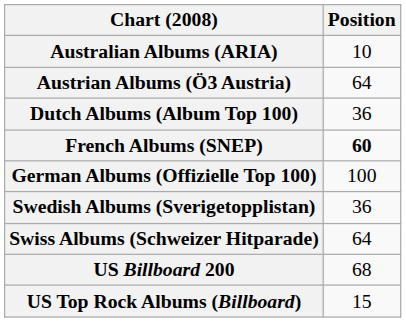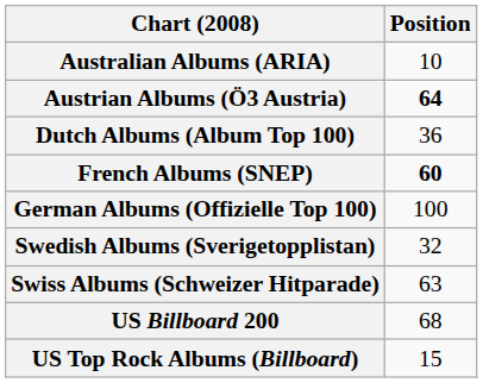 <table class="wikitable sortable plainrowheaders">
 <tr>
 <th>Chart (2008)</th>
 <th>Position</th>
 </tr>
 <tr>
 <th scope="row">Australian Albums (ARIA)</th>
 <td style="text-align:center;">10</td>
 </tr>
 <tr>
 <th scope="row">Austrian Albums (Ö3 Austria)</th>
-<td style="text-align:center;">64</td>
+<td style="text-align:center;"><strong>64</strong></td>
 </tr>
 <tr>
 <th scope="row">Dutch Albums (Album Top 100)</th>
 <td style="text-align:center;">36</td>
 </tr>
 <tr>
 <th scope="row">French Albums (SNEP)</th>
 <td style="text-align:center;"><strong>60</strong></td>
 </tr>
 <tr>
 <th scope="row">German Albums (Offizielle Top 100)</th>
 <td style="text-align:center;">100</td>
 </tr>
 <tr>
 <th scope="row">Swedish Albums (Sverigetopplistan)</th>
-<td style="text-align:center;">36</td>
+<td style="text-align:center;">32</td>
 </tr>
 <tr>
 <th scope="row">Swiss Albums (Schweizer Hitparade)</th>
-<td style="text-align:center;">64</td>
+<td style="text-align:center;">63</td>
 </tr>
 <tr>
 <th scope="row">US <em>Billboard</em> 200</th>
 <td style="text-align:center;">68</td>
 </tr>
 <tr>
 <th scope="row">US Top Rock Albums (<em>Billboard</em>)</th>
 <td style="text-align:center;">15</td>
 </tr>
 </table>
